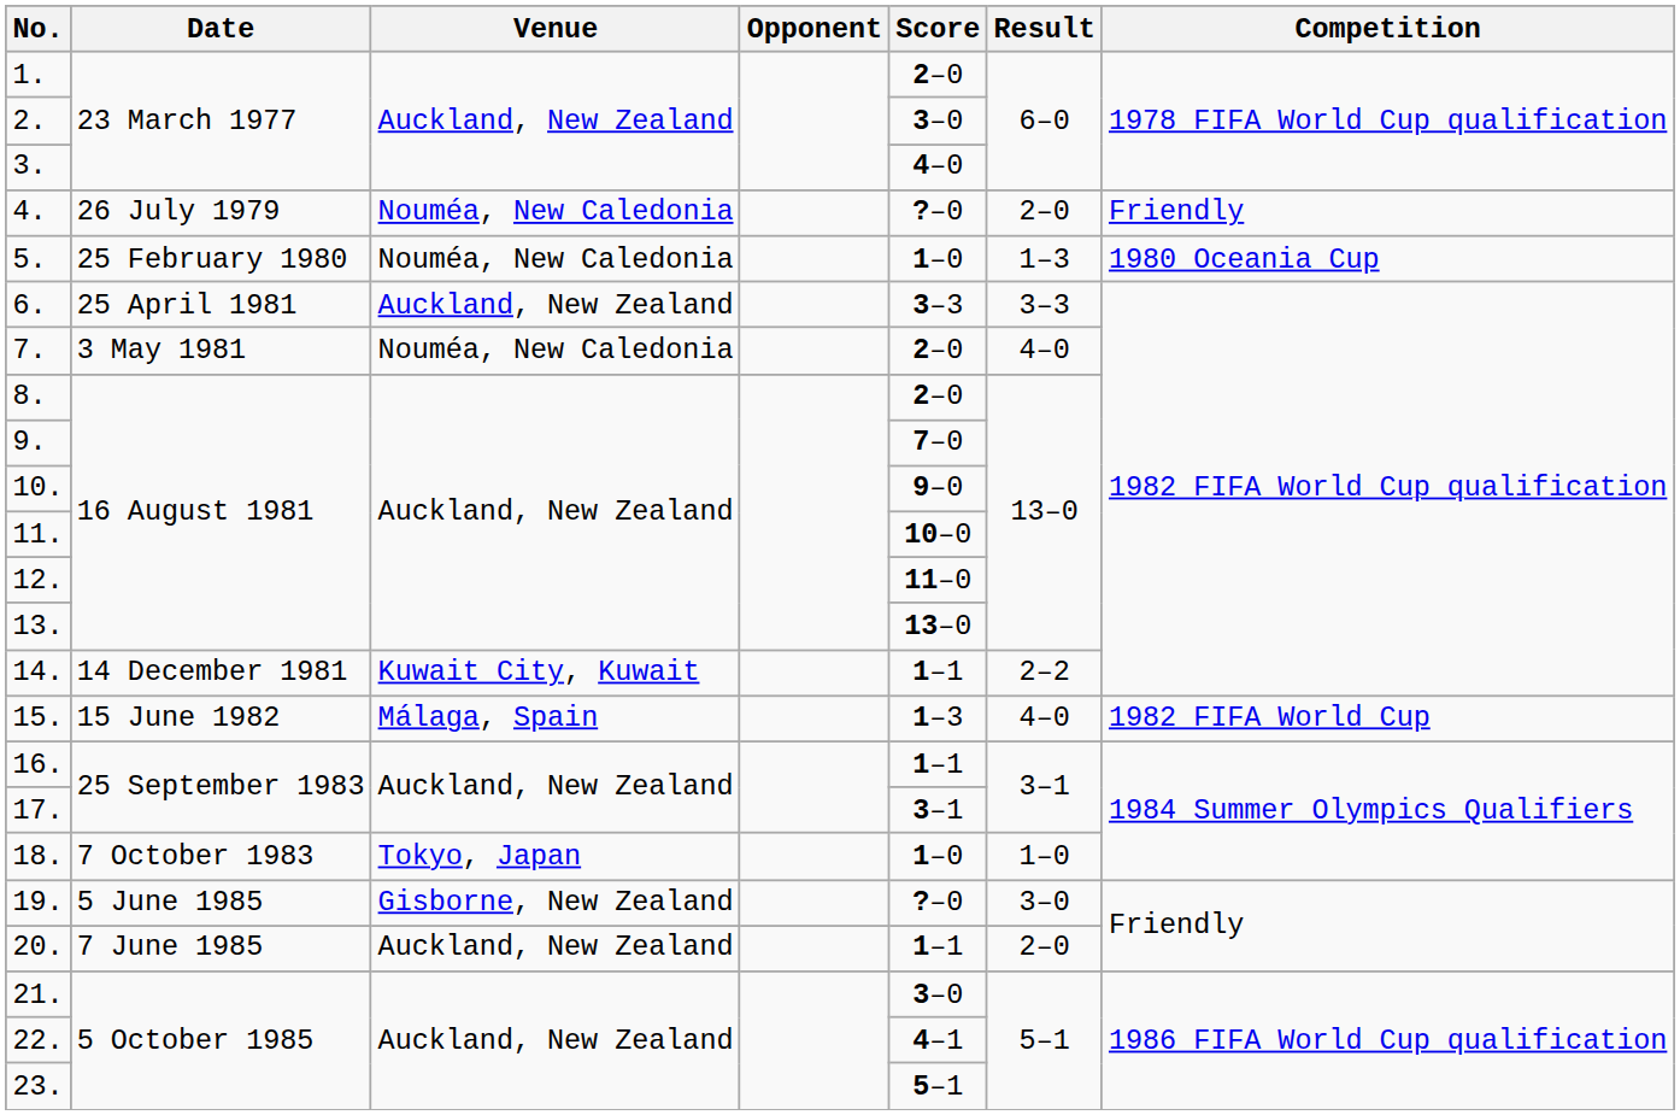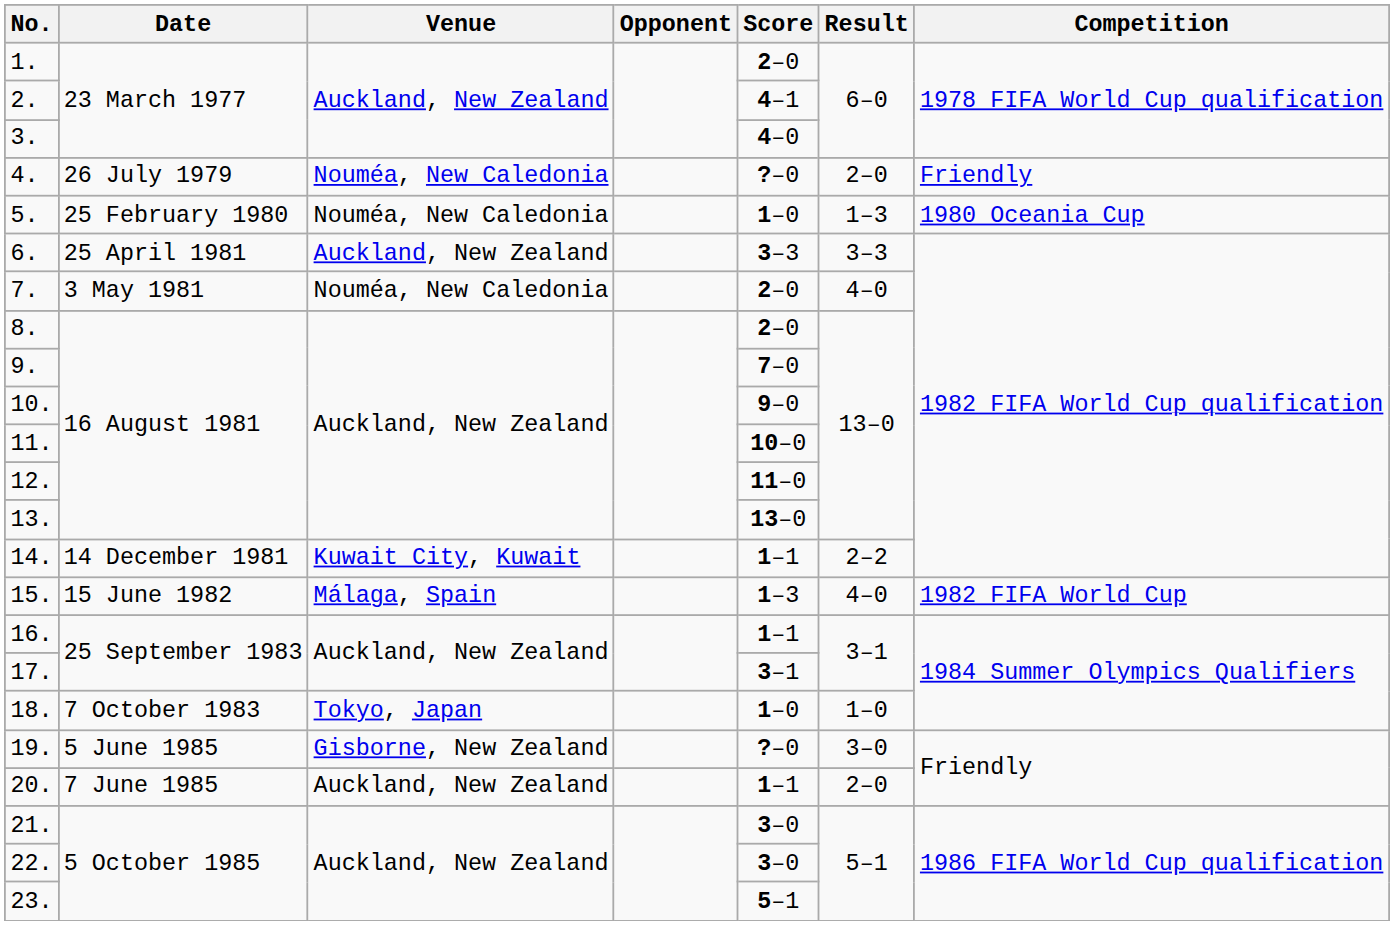 <table class="wikitable">
 <tr>
 <th>No.</th>
 <th>Date</th>
 <th>Venue</th>
 <th>Opponent</th>
 <th>Score</th>
 <th>Result</th>
 <th>Competition</th>
 </tr>
 <tr>
 <td>1.</td>
 <td rowspan=3>23 March 1977</td>
 <td rowspan=3><a href='#'>Auckland</a>, <a href='#'>New Zealand</a></td>
 <td rowspan=3></td>
 <td align=center><strong>2</strong>–0</td>
 <td rowspan=3 align=center>6–0</td>
 <td rowspan=3><a href='#'>1978 FIFA World Cup qualification</a></td>
 </tr>
 <tr>
 <td>2.</td>
-<td align=center><strong>3</strong>–0</td>
+<td align=center><strong>4</strong>–1</td>
 </tr>
 <tr>
 <td>3.</td>
 <td align=center><strong>4</strong>–0</td>
 </tr>
 <tr>
 <td>4.</td>
 <td>26 July 1979</td>
 <td><a href='#'>Nouméa</a>, <a href='#'>New Caledonia</a></td>
 <td></td>
 <td align=center><strong>?</strong>–0</td>
 <td align=center>2–0</td>
 <td><a href='#'>Friendly</a></td>
 </tr>
 <tr>
 <td>5.</td>
 <td>25 February 1980</td>
 <td>Nouméa, New Caledonia</td>
 <td></td>
 <td align=center><strong>1</strong>–0</td>
 <td align=center>1–3</td>
 <td><a href='#'>1980 Oceania Cup</a></td>
 </tr>
 <tr>
 <td>6.</td>
 <td>25 April 1981</td>
 <td><a href='#'>Auckland</a>, New Zealand</td>
 <td></td>
 <td align=center><strong>3</strong>–3</td>
 <td align=center>3–3</td>
 <td rowspan=9><a href='#'>1982 FIFA World Cup qualification</a></td>
 </tr>
 <tr>
 <td>7.</td>
 <td>3 May 1981</td>
 <td>Nouméa, New Caledonia</td>
 <td></td>
 <td align=center><strong>2</strong>–0</td>
 <td align=center>4–0</td>
 </tr>
 <tr>
 <td>8.</td>
 <td rowspan=6>16 August 1981</td>
 <td rowspan=6>Auckland, New Zealand</td>
 <td rowspan=6></td>
 <td align=center><strong>2</strong>–0</td>
 <td rowspan=6 align=center>13–0</td>
 </tr>
 <tr>
 <td>9.</td>
 <td align=center><strong>7</strong>–0</td>
 </tr>
 <tr>
 <td>10.</td>
 <td align=center><strong>9</strong>–0</td>
 </tr>
 <tr>
 <td>11.</td>
 <td align=center><strong>10</strong>–0</td>
 </tr>
 <tr>
 <td>12.</td>
 <td align=center><strong>11</strong>–0</td>
 </tr>
 <tr>
 <td>13.</td>
 <td align=center><strong>13</strong>–0</td>
 </tr>
 <tr>
 <td>14.</td>
 <td>14 December 1981</td>
 <td><a href='#'>Kuwait City</a>, <a href='#'>Kuwait</a></td>
 <td></td>
 <td align=center><strong>1</strong>–1</td>
 <td align=center>2–2</td>
 </tr>
 <tr>
 <td>15.</td>
 <td>15 June 1982</td>
 <td><a href='#'>Málaga</a>, <a href='#'>Spain</a></td>
 <td></td>
 <td align=center><strong>1</strong>–3</td>
 <td align=center>4–0</td>
 <td><a href='#'>1982 FIFA World Cup</a></td>
 </tr>
 <tr>
 <td>16.</td>
 <td rowspan=2>25 September 1983</td>
 <td rowspan=2>Auckland, New Zealand</td>
 <td rowspan=2></td>
 <td align=center><strong>1</strong>–1</td>
 <td rowspan=2 align=center>3–1</td>
 <td rowspan=3><a href='#'>1984 Summer Olympics Qualifiers</a></td>
 </tr>
 <tr>
 <td>17.</td>
 <td align=center><strong>3</strong>–1</td>
 </tr>
 <tr>
 <td>18.</td>
 <td>7 October 1983</td>
 <td><a href='#'>Tokyo</a>, <a href='#'>Japan</a></td>
 <td></td>
 <td align=center><strong>1</strong>–0</td>
 <td align=center>1–0</td>
 </tr>
 <tr>
 <td>19.</td>
 <td>5 June 1985</td>
 <td><a href='#'>Gisborne</a>, New Zealand</td>
 <td></td>
 <td align=center><strong>?</strong>–0</td>
 <td align=center>3–0</td>
 <td rowspan=2>Friendly</td>
 </tr>
 <tr>
 <td>20.</td>
 <td>7 June 1985</td>
 <td>Auckland, New Zealand</td>
 <td></td>
 <td align=center><strong>1</strong>–1</td>
 <td align=center>2–0</td>
 </tr>
 <tr>
 <td>21.</td>
 <td rowspan=3>5 October 1985</td>
 <td rowspan=3>Auckland, New Zealand</td>
 <td rowspan=3></td>
 <td align=center><strong>3</strong>–0</td>
 <td rowspan=3 align=center>5–1</td>
 <td rowspan=3><a href='#'>1986 FIFA World Cup qualification</a></td>
 </tr>
 <tr>
 <td>22.</td>
-<td align=center><strong>4</strong>–1</td>
+<td align=center><strong>3</strong>–0</td>
 </tr>
 <tr>
 <td>23.</td>
 <td align=center><strong>5</strong>–1</td>
 </tr>
 <tr>
 </tr>
 </table>
